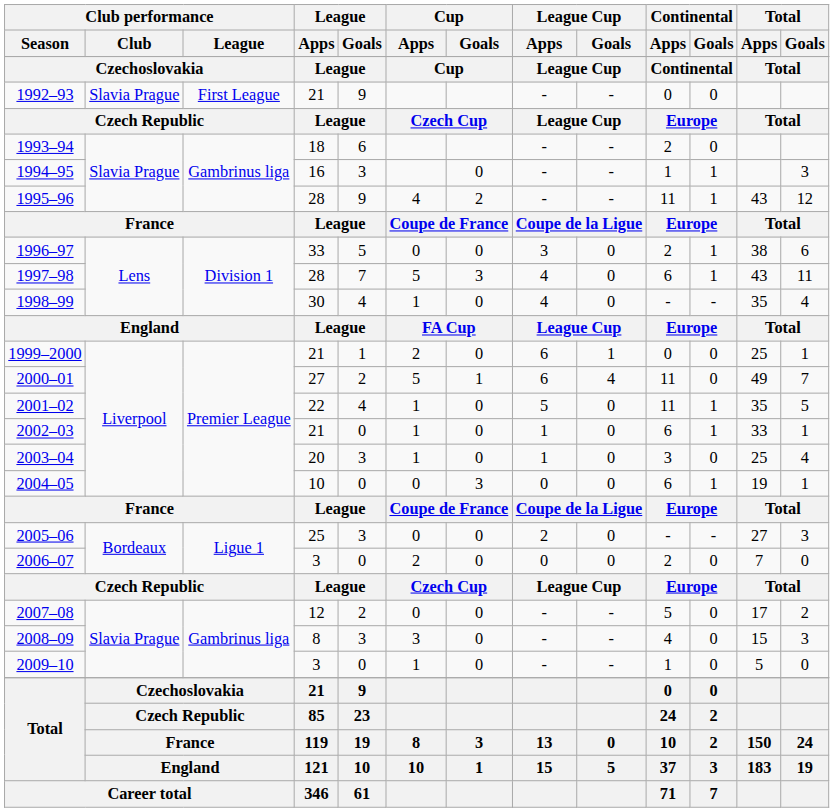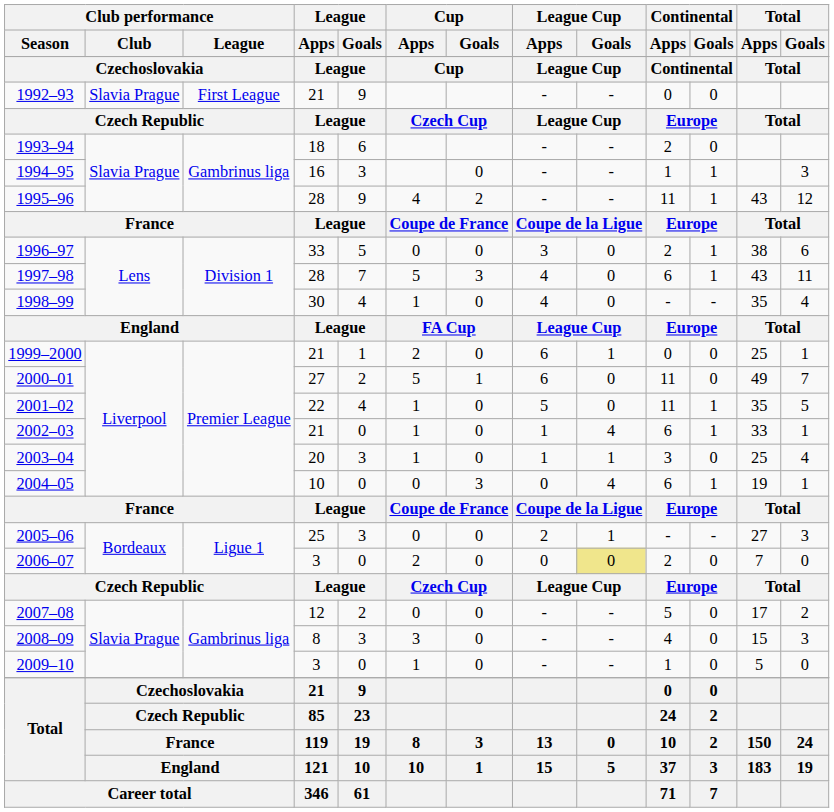 <table class="wikitable" style="text-align:center">
 <tr>
 <th colspan=3>Club performance</th>
 <th colspan=2>League</th>
 <th colspan=2>Cup</th>
 <th colspan=2>League Cup</th>
 <th colspan=2>Continental</th>
 <th colspan=2>Total</th>
 </tr>
 <tr>
 <th>Season</th>
 <th>Club</th>
 <th>League</th>
 <th>Apps</th>
 <th>Goals</th>
 <th>Apps</th>
 <th>Goals</th>
 <th>Apps</th>
 <th>Goals</th>
 <th>Apps</th>
 <th>Goals</th>
 <th>Apps</th>
 <th>Goals</th>
 </tr>
 <tr>
 </tr>
 <tr>
 <th colspan=3>Czechoslovakia</th>
 <th colspan=2>League</th>
 <th colspan=2>Cup</th>
 <th colspan=2>League Cup</th>
 <th colspan=2>Continental</th>
 <th colspan=2>Total</th>
 </tr>
 <tr>
 <td><a href='#'>1992–93</a></td>
 <td><a href='#'>Slavia Prague</a></td>
 <td><a href='#'>First League</a></td>
 <td>21</td>
 <td>9</td>
 <td></td>
 <td></td>
 <td>-</td>
 <td>-</td>
 <td>0</td>
 <td>0</td>
 <td></td>
 <td></td>
 </tr>
 <tr>
 <th colspan=3>Czech Republic</th>
 <th colspan=2>League</th>
 <th colspan=2><a href='#'>Czech Cup</a></th>
 <th colspan=2>League Cup</th>
 <th colspan=2><a href='#'>Europe</a></th>
 <th colspan=2>Total</th>
 </tr>
 <tr>
 <td><a href='#'>1993–94</a></td>
 <td rowspan="3"><a href='#'>Slavia Prague</a></td>
 <td rowspan="3"><a href='#'>Gambrinus liga</a></td>
 <td>18</td>
 <td>6</td>
 <td></td>
 <td></td>
 <td>-</td>
 <td>-</td>
 <td>2</td>
 <td>0</td>
 <td></td>
 <td></td>
 </tr>
 <tr>
 <td><a href='#'>1994–95</a></td>
 <td>16</td>
 <td>3</td>
 <td></td>
 <td>0</td>
 <td>-</td>
 <td>-</td>
 <td>1</td>
 <td>1</td>
 <td></td>
 <td>3</td>
 </tr>
 <tr>
 <td><a href='#'>1995–96</a></td>
 <td>28</td>
 <td>9</td>
 <td>4</td>
 <td>2</td>
 <td>-</td>
 <td>-</td>
 <td>11</td>
 <td>1</td>
 <td>43</td>
 <td>12</td>
 </tr>
 <tr>
 <th colspan=3>France</th>
 <th colspan=2>League</th>
 <th colspan=2><a href='#'>Coupe de France</a></th>
 <th colspan=2><a href='#'>Coupe de la Ligue</a></th>
 <th colspan=2><a href='#'>Europe</a></th>
 <th colspan=2>Total</th>
 </tr>
 <tr>
 <td><a href='#'>1996–97</a></td>
 <td rowspan="3"><a href='#'>Lens</a></td>
 <td rowspan="3"><a href='#'>Division 1</a></td>
 <td>33</td>
 <td>5</td>
 <td>0</td>
 <td>0</td>
 <td>3</td>
 <td>0</td>
 <td>2</td>
 <td>1</td>
 <td>38</td>
 <td>6</td>
 </tr>
 <tr>
 <td><a href='#'>1997–98</a></td>
 <td>28</td>
 <td>7</td>
 <td>5</td>
 <td>3</td>
 <td>4</td>
 <td>0</td>
 <td>6</td>
 <td>1</td>
 <td>43</td>
 <td>11</td>
 </tr>
 <tr>
 <td><a href='#'>1998–99</a></td>
 <td>30</td>
 <td>4</td>
 <td>1</td>
 <td>0</td>
 <td>4</td>
 <td>0</td>
 <td>-</td>
 <td>-</td>
 <td>35</td>
 <td>4</td>
 </tr>
 <tr>
 <th colspan=3>England</th>
 <th colspan=2>League</th>
 <th colspan=2><a href='#'>FA Cup</a></th>
 <th colspan=2><a href='#'>League Cup</a></th>
 <th colspan=2><a href='#'>Europe</a></th>
 <th colspan=2>Total</th>
 </tr>
 <tr>
 <td><a href='#'>1999–2000</a></td>
 <td rowspan="6"><a href='#'>Liverpool</a></td>
 <td rowspan="6"><a href='#'>Premier League</a></td>
 <td>21</td>
 <td>1</td>
 <td>2</td>
 <td>0</td>
 <td>6</td>
 <td>1</td>
 <td>0</td>
 <td>0</td>
 <td>25</td>
 <td>1</td>
 </tr>
 <tr>
 <td><a href='#'>2000–01</a></td>
 <td>27</td>
 <td>2</td>
 <td>5</td>
 <td>1</td>
 <td>6</td>
-<td>4</td>
+<td>0</td>
 <td>11</td>
 <td>0</td>
 <td>49</td>
 <td>7</td>
 </tr>
 <tr>
 <td><a href='#'>2001–02</a></td>
 <td>22</td>
 <td>4</td>
 <td>1</td>
 <td>0</td>
 <td>5</td>
 <td>0</td>
 <td>11</td>
 <td>1</td>
 <td>35</td>
 <td>5</td>
 </tr>
 <tr>
 <td><a href='#'>2002–03</a></td>
 <td>21</td>
 <td>0</td>
 <td>1</td>
 <td>0</td>
 <td>1</td>
-<td>0</td>
+<td>4</td>
 <td>6</td>
 <td>1</td>
 <td>33</td>
 <td>1</td>
 </tr>
 <tr>
 <td><a href='#'>2003–04</a></td>
 <td>20</td>
 <td>3</td>
 <td>1</td>
 <td>0</td>
 <td>1</td>
-<td>0</td>
+<td>1</td>
 <td>3</td>
 <td>0</td>
 <td>25</td>
 <td>4</td>
 </tr>
 <tr>
 <td><a href='#'>2004–05</a></td>
 <td>10</td>
 <td>0</td>
 <td 0>0</td>
 <td>3</td>
 <td>0</td>
-<td>0</td>
+<td>4</td>
 <td>6</td>
 <td>1</td>
 <td>19</td>
 <td>1</td>
 </tr>
 <tr>
 <th colspan=3>France</th>
 <th colspan=2>League</th>
 <th colspan=2><a href='#'>Coupe de France</a></th>
 <th colspan=2><a href='#'>Coupe de la Ligue</a></th>
 <th colspan=2><a href='#'>Europe</a></th>
 <th colspan=2>Total</th>
 </tr>
 <tr>
 <td><a href='#'>2005–06</a></td>
 <td rowspan="2"><a href='#'>Bordeaux</a></td>
 <td rowspan="2"><a href='#'>Ligue 1</a></td>
 <td>25</td>
 <td>3</td>
 <td>0</td>
 <td>0</td>
 <td>2</td>
-<td>0</td>
+<td>1</td>
 <td>-</td>
 <td>-</td>
 <td>27</td>
 <td>3</td>
 </tr>
 <tr>
 <td><a href='#'>2006–07</a></td>
 <td>3</td>
 <td>0</td>
 <td>2</td>
 <td>0</td>
 <td>0</td>
-<td>0</td>
+<td style="background: khaki;">0</td>
 <td>2</td>
 <td>0</td>
 <td>7</td>
 <td>0</td>
 </tr>
 <tr>
 <th colspan=3>Czech Republic</th>
 <th colspan=2>League</th>
 <th colspan=2><a href='#'>Czech Cup</a></th>
 <th colspan=2>League Cup</th>
 <th colspan=2><a href='#'>Europe</a></th>
 <th colspan=2>Total</th>
 </tr>
 <tr>
 <td><a href='#'>2007–08</a></td>
 <td rowspan="3"><a href='#'>Slavia Prague</a></td>
 <td rowspan="3"><a href='#'>Gambrinus liga</a></td>
 <td>12</td>
 <td>2</td>
 <td>0</td>
 <td>0</td>
 <td>-</td>
 <td>-</td>
 <td>5</td>
 <td>0</td>
 <td>17</td>
 <td>2</td>
 </tr>
 <tr>
 <td><a href='#'>2008–09</a></td>
 <td>8</td>
 <td>3</td>
 <td>3</td>
 <td>0</td>
 <td>-</td>
 <td>-</td>
 <td>4</td>
 <td>0</td>
 <td>15</td>
 <td>3</td>
 </tr>
 <tr>
 <td><a href='#'>2009–10</a></td>
 <td>3</td>
 <td>0</td>
 <td>1</td>
 <td>0</td>
 <td>-</td>
 <td>-</td>
 <td>1</td>
 <td>0</td>
 <td>5</td>
 <td>0</td>
 </tr>
 <tr>
 </tr>
 <tr>
 <th rowspan=4>Total</th>
 <th colspan=2>Czechoslovakia</th>
 <th>21</th>
 <th>9</th>
 <th></th>
 <th></th>
 <th></th>
 <th></th>
 <th>0</th>
 <th>0</th>
 <th></th>
 <th></th>
 </tr>
 <tr>
 <th colspan=2>Czech Republic</th>
 <th>85</th>
 <th>23</th>
 <th></th>
 <th></th>
 <th></th>
 <th></th>
 <th>24</th>
 <th>2</th>
 <th></th>
 <th></th>
 </tr>
 <tr>
 <th colspan=2>France</th>
 <th>119</th>
 <th>19</th>
 <th>8</th>
 <th>3</th>
 <th>13</th>
 <th>0</th>
 <th>10</th>
 <th>2</th>
 <th>150</th>
 <th>24</th>
 </tr>
 <tr>
 <th colspan=2>England</th>
 <th>121</th>
 <th>10</th>
 <th>10</th>
 <th>1</th>
 <th>15</th>
 <th>5</th>
 <th>37</th>
 <th>3</th>
 <th>183</th>
 <th>19</th>
 </tr>
 <tr>
 <th colspan=3>Career total</th>
 <th>346</th>
 <th>61</th>
 <th></th>
 <th></th>
 <th></th>
 <th></th>
 <th>71</th>
 <th>7</th>
 <th></th>
 <th></th>
 </tr>
 </table>
